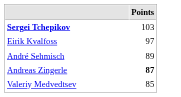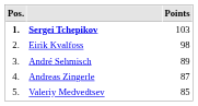 <table cellspacing="1" cellpadding="3" style="border:1px solid #AAAAAA;font-size:90%">
 <tr bgcolor="#E4E4E4">
+<th style="border-bottom:1px solid #AAAAAA" width=10>Pos.</th>
 <th style="border-bottom:1px solid #AAAAAA" width=200></th>
 <th style="border-bottom:1px solid #AAAAAA" width=20>Points</th>
 </tr>
 <tr>
+<td align="center"><strong>1.</strong></td>
 <td> <strong><a href='#'>Sergei Tchepikov</a></strong></td>
 <td align="right">103</td>
 </tr>
 <tr>
+<td align="center">2.</td>
 <td> <a href='#'>Eirik Kvalfoss</a></td>
-<td align="right">97</td>
+<td align="right">98</td>
 </tr>
 <tr>
+<td align="center">3.</td>
 <td> <a href='#'>André Sehmisch</a></td>
 <td align="right">89</td>
 </tr>
 <tr>
+<td align="center">4.</td>
 <td> <a href='#'>Andreas Zingerle</a></td>
-<td align="right"><strong>87</strong></td>
+<td align="right">87</td>
 </tr>
 <tr>
+<td align="center">5.</td>
 <td> <a href='#'>Valeriy Medvedtsev</a></td>
 <td align="right">85</td>
 </tr>
 </table>
